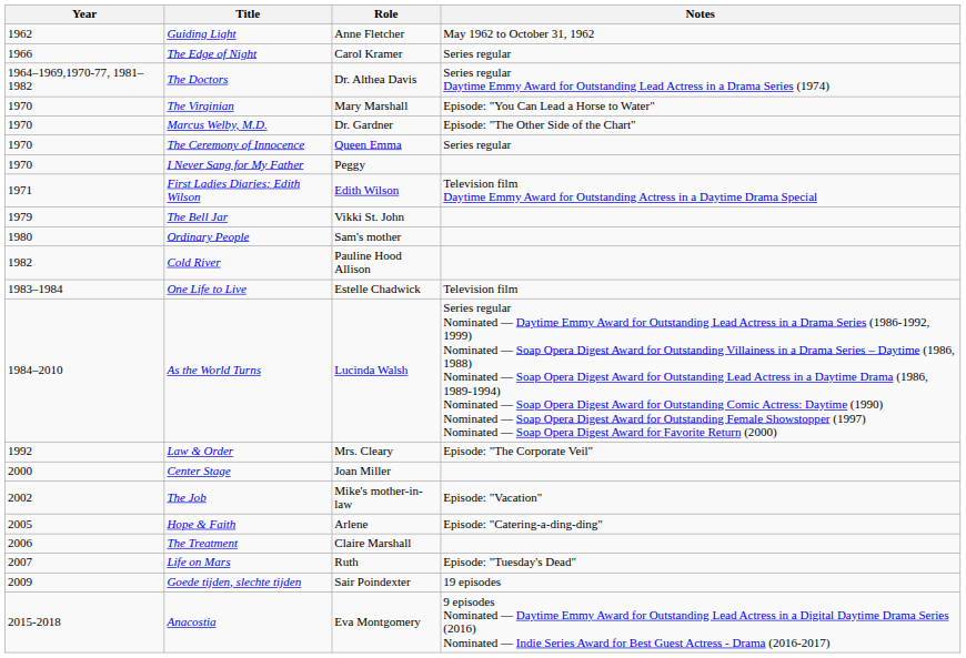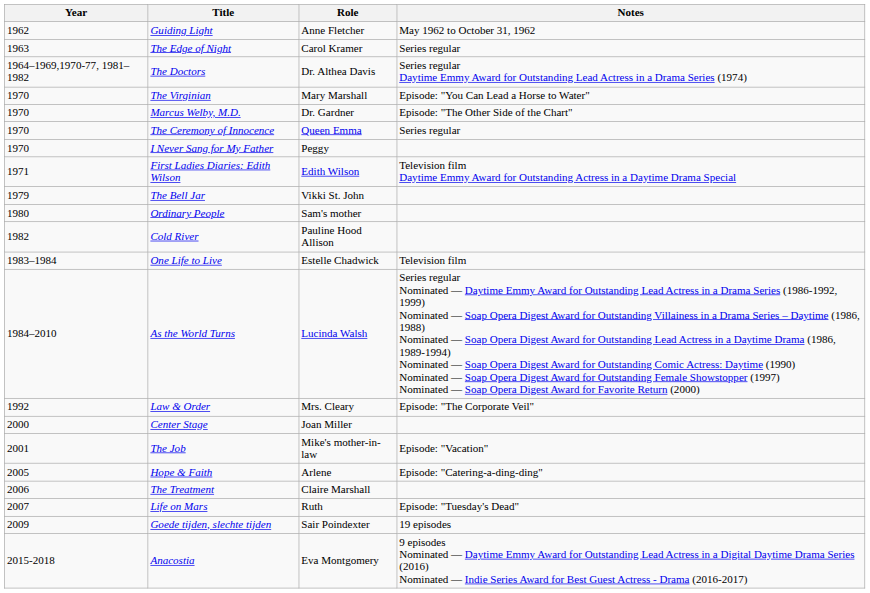 <table class="wikitable sortable">
 <tr>
 <th>Year</th>
 <th>Title</th>
 <th>Role</th>
 <th class="unsortable">Notes</th>
 </tr>
 <tr>
 <td>1962</td>
 <td><em><a href='#'>Guiding Light</a></em></td>
 <td>Anne Fletcher</td>
 <td>May 1962 to October 31, 1962</td>
 </tr>
 <tr>
-<td>1966</td>
+<td>1963</td>
 <td><em><a href='#'>The Edge of Night</a></em></td>
 <td>Carol Kramer</td>
 <td>Series regular</td>
 </tr>
 <tr>
 <td>1964–1969,1970-77, 1981–1982</td>
 <td><em><a href='#'>The Doctors</a></em></td>
 <td>Dr. Althea Davis</td>
 <td>Series regular<br><a href='#'>Daytime Emmy Award for Outstanding Lead Actress in a Drama Series</a> (1974)</td>
 </tr>
 <tr>
 <td>1970</td>
 <td><em><a href='#'>The Virginian</a></em></td>
 <td>Mary Marshall</td>
 <td>Episode: "You Can Lead a Horse to Water"</td>
 </tr>
 <tr>
 <td>1970</td>
 <td><em><a href='#'>Marcus Welby, M.D.</a></em></td>
 <td>Dr. Gardner</td>
 <td>Episode: "The Other Side of the Chart"</td>
 </tr>
 <tr>
 <td>1970</td>
 <td><em><a href='#'>The Ceremony of Innocence</a></em></td>
 <td><a href='#'>Queen Emma</a></td>
 <td>Series regular</td>
 </tr>
 <tr>
 <td>1970</td>
 <td><em><a href='#'>I Never Sang for My Father</a></em></td>
 <td>Peggy</td>
 <td></td>
 </tr>
 <tr>
 <td>1971</td>
 <td><em><a href='#'>First Ladies Diaries: Edith Wilson</a></em></td>
 <td><a href='#'>Edith Wilson</a></td>
 <td>Television film<br><a href='#'>Daytime Emmy Award for Outstanding Actress in a Daytime Drama Special</a></td>
 </tr>
 <tr>
 <td>1979</td>
 <td><em><a href='#'>The Bell Jar</a></em></td>
 <td>Vikki St. John</td>
 <td></td>
 </tr>
 <tr>
 <td>1980</td>
 <td><em><a href='#'>Ordinary People</a></em></td>
 <td>Sam's mother</td>
 <td></td>
 </tr>
 <tr>
 <td>1982</td>
 <td><em><a href='#'>Cold River</a></em></td>
 <td>Pauline Hood Allison</td>
 <td></td>
 </tr>
 <tr>
 <td>1983–1984</td>
 <td><em><a href='#'>One Life to Live</a></em></td>
 <td>Estelle Chadwick</td>
 <td>Television film</td>
 </tr>
 <tr>
 <td>1984–2010</td>
 <td><em><a href='#'>As the World Turns</a></em></td>
 <td><a href='#'>Lucinda Walsh</a></td>
 <td>Series regular<br>Nominated — <a href='#'>Daytime Emmy Award for Outstanding Lead Actress in a Drama Series</a> (1986-1992, 1999)<br>Nominated — <a href='#'>Soap Opera Digest Award for Outstanding Villainess in a Drama Series – Daytime</a> (1986, 1988)<br>Nominated — <a href='#'>Soap Opera Digest Award for Outstanding Lead Actress in a Daytime Drama</a> (1986, 1989-1994)<br>Nominated — <a href='#'>Soap Opera Digest Award for Outstanding Comic Actress: Daytime</a> (1990)<br>Nominated — <a href='#'>Soap Opera Digest Award for Outstanding Female Showstopper</a> (1997)<br>Nominated — <a href='#'>Soap Opera Digest Award for Favorite Return</a> (2000)</td>
 </tr>
 <tr>
 <td>1992</td>
 <td><em><a href='#'>Law & Order</a></em></td>
 <td>Mrs. Cleary</td>
 <td>Episode: "The Corporate Veil"</td>
 </tr>
 <tr>
 <td>2000</td>
 <td><em><a href='#'>Center Stage</a></em></td>
 <td>Joan Miller</td>
 <td></td>
 </tr>
 <tr>
-<td>2002</td>
+<td>2001</td>
 <td><em><a href='#'>The Job</a></em></td>
 <td>Mike's mother-in-law</td>
 <td>Episode: "Vacation"</td>
 </tr>
 <tr>
 <td>2005</td>
 <td><em><a href='#'>Hope & Faith</a></em></td>
 <td>Arlene</td>
 <td>Episode: "Catering-a-ding-ding"</td>
 </tr>
 <tr>
 <td>2006</td>
 <td><em><a href='#'>The Treatment</a></em></td>
 <td>Claire Marshall</td>
 <td></td>
 </tr>
 <tr>
 <td>2007</td>
 <td><em><a href='#'>Life on Mars</a></em></td>
 <td>Ruth</td>
 <td>Episode: "Tuesday's Dead"</td>
 </tr>
 <tr>
 <td>2009</td>
 <td><em><a href='#'>Goede tijden, slechte tijden</a></em></td>
 <td>Sair Poindexter</td>
 <td>19 episodes</td>
 </tr>
 <tr>
 <td>2015-2018</td>
 <td><em><a href='#'>Anacostia</a></em></td>
 <td>Eva Montgomery</td>
 <td>9 episodes<br>Nominated — <a href='#'>Daytime Emmy Award for Outstanding Lead Actress in a Digital Daytime Drama Series</a> (2016)<br>Nominated — <a href='#'>Indie Series Award for Best Guest Actress - Drama</a> (2016-2017)</td>
 </tr>
 </table>
